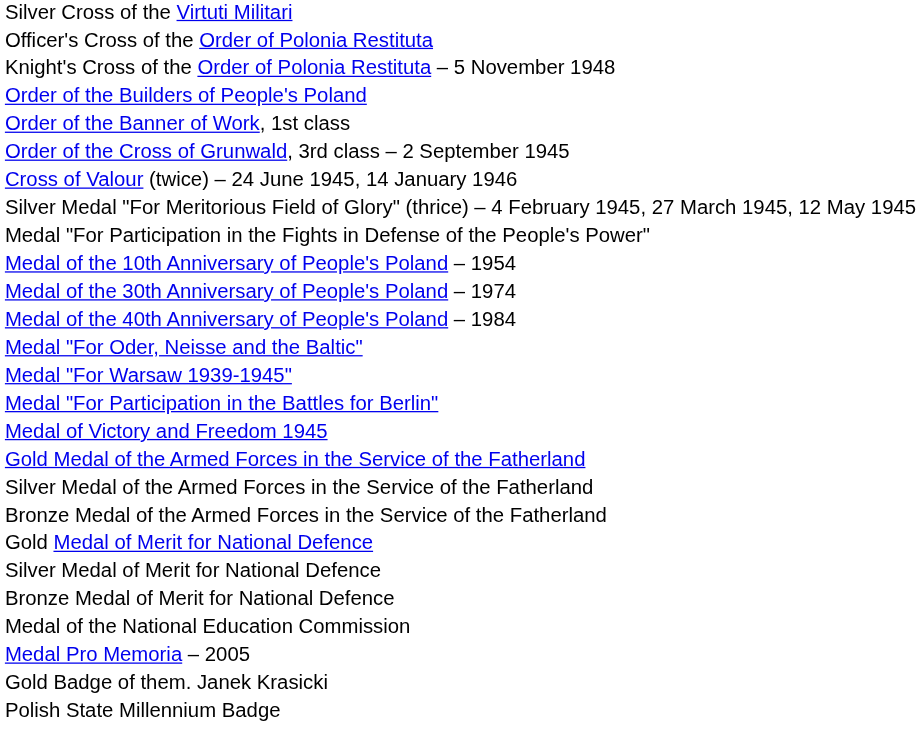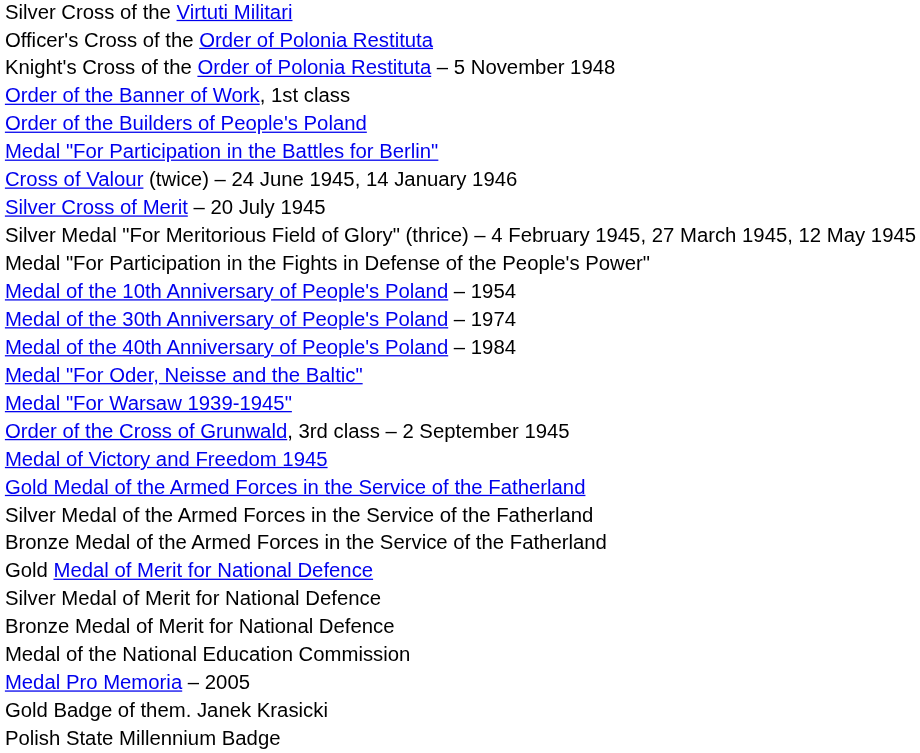 <table>
 <tr>
 <td></td>
 <td>Silver Cross of the <a href='#'>Virtuti Militari</a></td>
 </tr>
 <tr>
 <td></td>
 <td>Officer's Cross of the <a href='#'>Order of Polonia Restituta</a></td>
 </tr>
 <tr>
 <td></td>
 <td>Knight's Cross of the <a href='#'>Order of Polonia Restituta</a> – 5 November 1948</td>
 </tr>
 <tr>
 <td></td>
+<td><a href='#'>Order of the Banner of Work</a>, 1st class</td>
+</tr>
+<tr>
+<td></td>
 <td><a href='#'>Order of the Builders of People's Poland</a></td>
 </tr>
 <tr>
 <td></td>
-<td><a href='#'>Order of the Banner of Work</a>, 1st class</td>
-</tr>
-<tr>
-<td></td>
-<td><a href='#'>Order of the Cross of Grunwald</a>, 3rd class – 2 September 1945</td>
+<td><a href='#'>Medal "For Participation in the Battles for Berlin"</a></td>
 </tr>
 <tr>
 <td></td>
 <td><a href='#'>Cross of Valour</a> (twice) – 24 June 1945, 14 January 1946</td>
+</tr>
+<tr>
+<td></td>
+<td><a href='#'>Silver Cross of Merit</a> – 20 July 1945</td>
 </tr>
 <tr>
 <td></td>
 <td>Silver Medal "For Meritorious Field of Glory" (thrice) – 4 February 1945, 27 March 1945, 12 May 1945</td>
 </tr>
 <tr>
 <td></td>
 <td>Medal "For Participation in the Fights in Defense of the People's Power"</td>
 </tr>
 <tr>
 <td></td>
 <td><a href='#'>Medal of the 10th Anniversary of People's Poland</a> – 1954</td>
 </tr>
 <tr>
 <td></td>
 <td><a href='#'>Medal of the 30th Anniversary of People's Poland</a> – 1974</td>
 </tr>
 <tr>
 <td></td>
 <td><a href='#'>Medal of the 40th Anniversary of People's Poland</a> – 1984</td>
 </tr>
 <tr>
 <td></td>
 <td><a href='#'>Medal "For Oder, Neisse and the Baltic"</a></td>
 </tr>
 <tr>
 <td></td>
 <td><a href='#'>Medal "For Warsaw 1939-1945"</a></td>
 </tr>
 <tr>
 <td></td>
-<td><a href='#'>Medal "For Participation in the Battles for Berlin"</a></td>
+<td><a href='#'>Order of the Cross of Grunwald</a>, 3rd class – 2 September 1945</td>
 </tr>
 <tr>
 <td></td>
 <td><a href='#'>Medal of Victory and Freedom 1945</a></td>
 </tr>
 <tr>
 <td></td>
 <td><a href='#'>Gold Medal of the Armed Forces in the Service of the Fatherland</a></td>
 </tr>
 <tr>
 <td></td>
 <td>Silver Medal of the Armed Forces in the Service of the Fatherland</td>
 </tr>
 <tr>
 <td></td>
 <td>Bronze Medal of the Armed Forces in the Service of the Fatherland</td>
 </tr>
 <tr>
 <td></td>
 <td>Gold <a href='#'>Medal of Merit for National Defence</a></td>
 </tr>
 <tr>
 <td></td>
 <td>Silver Medal of Merit for National Defence</td>
 </tr>
 <tr>
 <td></td>
 <td>Bronze Medal of Merit for National Defence</td>
 </tr>
 <tr>
 <td></td>
 <td>Medal of the National Education Commission</td>
 </tr>
 <tr>
 <td></td>
 <td><a href='#'>Medal Pro Memoria</a> – 2005</td>
 </tr>
 <tr>
 <td></td>
 <td>Gold Badge of them. Janek Krasicki</td>
 </tr>
 <tr>
 <td></td>
 <td>Polish State Millennium Badge</td>
 </tr>
 <tr>
 </tr>
 </table>
